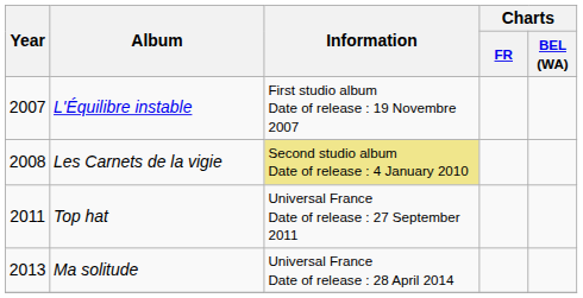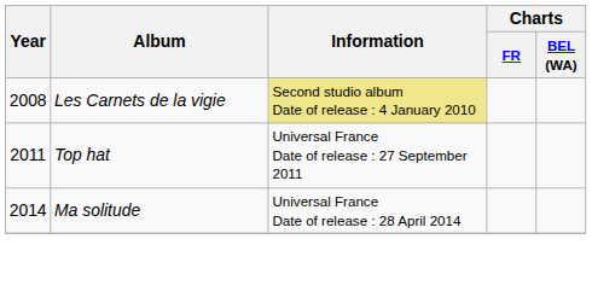 <table class="wikitable">
 <tr>
 <th align="center" rowspan="2">Year</th>
 <th align="center" rowspan="2" width="200">Album</th>
 <th align="center" rowspan="2" width="200">Information</th>
 <th align="center" colspan="2">Charts</th>
 </tr>
 <tr>
 <th width="40"><small><a href='#'>FR</a></small></th>
 <th width="40"><small><a href='#'>BEL</a> (WA)</small></th>
-</tr>
-<tr>
-<td align="center">2007</td>
-<td><em><a href='#'>L'Équilibre instable</a></em></td>
-<td><small>First studio album</small><br><small>Date of release : 19 Novembre 2007</small></td>
-<td></td>
-<td></td>
 </tr>
 <tr>
 <td align="center">2008</td>
 <td><em>Les Carnets de la vigie</em></td>
 <td style="background: khaki;"><small>Second studio album</small><br><small>Date of release : 4 January 2010</small></td>
 <td></td>
 <td></td>
 </tr>
 <tr>
 <td align="center">2011</td>
 <td><em>Top hat</em></td>
 <td><small>Universal France</small><br><small>Date of release : 27 September 2011</small></td>
 <td></td>
 <td></td>
 </tr>
 <tr>
-<td align="center">2013</td>
+<td align="center">2014</td>
 <td><em>Ma solitude</em></td>
 <td><small>Universal France</small><br><small>Date of release : 28 April 2014</small></td>
 <td></td>
 <td></td>
 </tr>
 <tr>
 </tr>
 </table>
